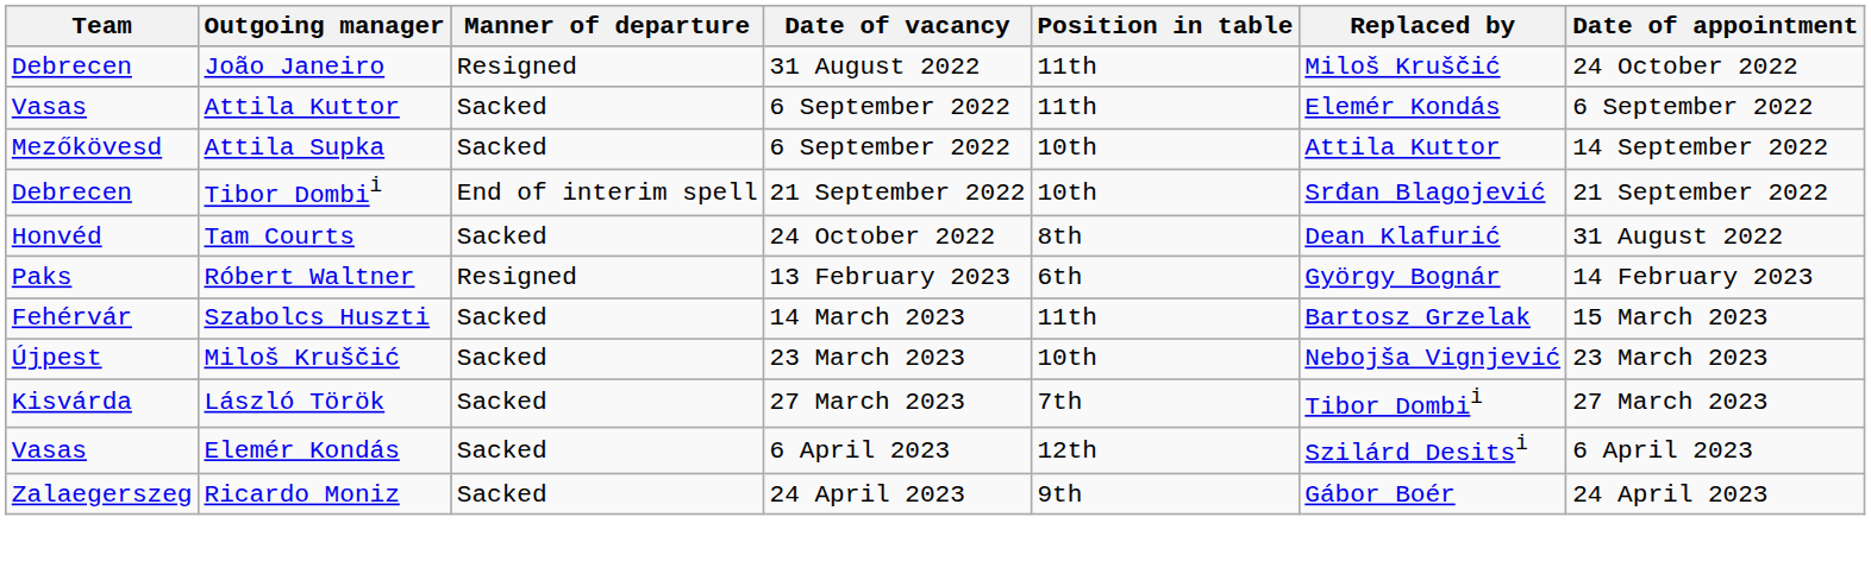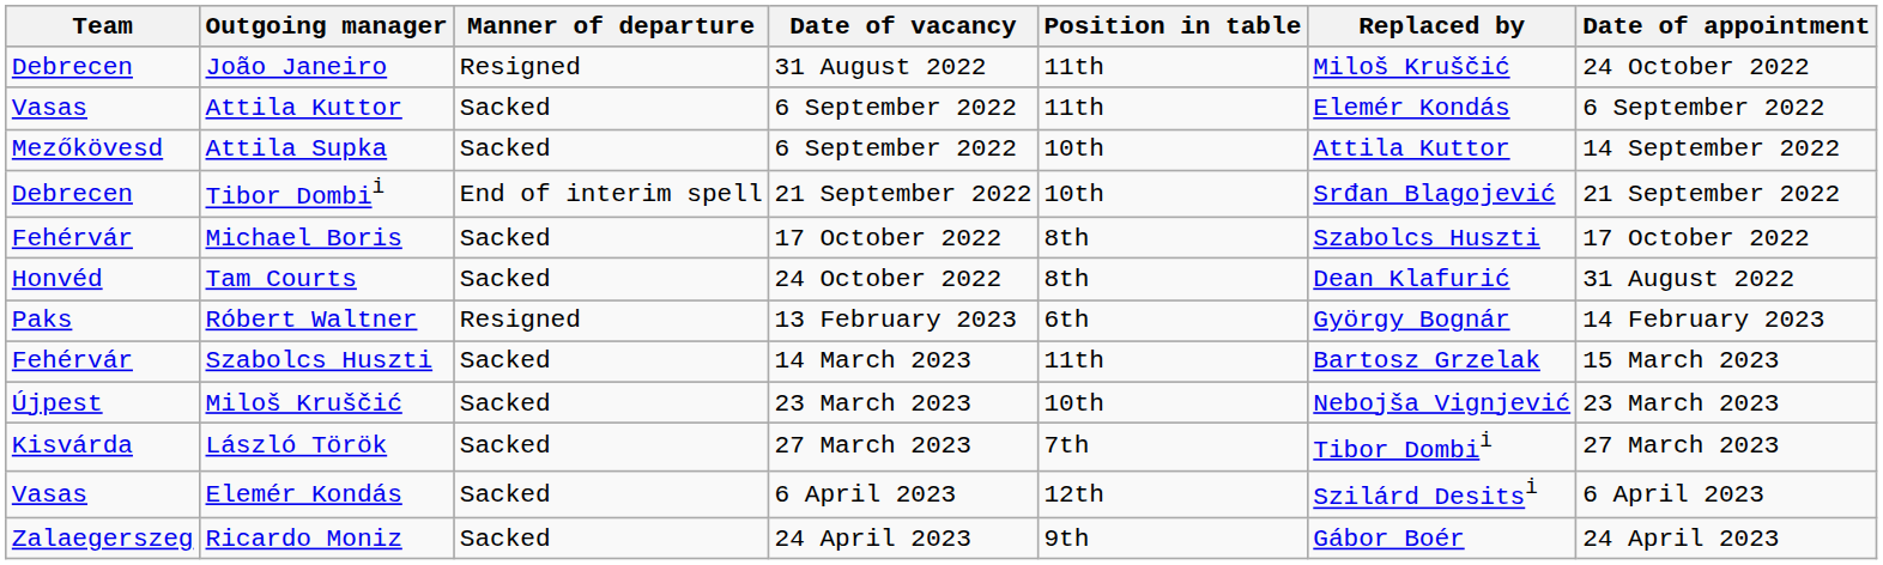 <table class="wikitable sortable">
 <tr>
 <th>Team</th>
 <th>Outgoing manager</th>
 <th>Manner of departure</th>
 <th>Date of vacancy</th>
 <th>Position in table</th>
 <th>Replaced by</th>
 <th>Date of appointment</th>
 </tr>
 <tr>
 <td align = "left"><a href='#'>Debrecen</a></td>
 <td align = "left"> <a href='#'>João Janeiro</a></td>
 <td>Resigned</td>
 <td>31 August 2022</td>
 <td>11th</td>
 <td align = "left"> <a href='#'>Miloš Kruščić</a></td>
 <td>24 October 2022</td>
 </tr>
 <tr>
 <td align = "left"><a href='#'>Vasas</a></td>
 <td align = "left"> <a href='#'>Attila Kuttor</a></td>
 <td>Sacked</td>
 <td>6 September 2022</td>
 <td>11th</td>
 <td align = "left"> <a href='#'>Elemér Kondás</a></td>
 <td>6 September 2022</td>
 </tr>
 <tr>
 <td align = "left"><a href='#'>Mezőkövesd</a></td>
 <td align = "left"> <a href='#'>Attila Supka</a></td>
 <td>Sacked</td>
 <td>6 September 2022</td>
 <td>10th</td>
 <td align = "left"> <a href='#'>Attila Kuttor</a></td>
 <td>14 September 2022</td>
 </tr>
 <tr>
 <td align = "left"><a href='#'>Debrecen</a></td>
 <td align = "left"> <a href='#'>Tibor Dombi</a><sup>i</sup></td>
 <td>End of interim spell</td>
 <td>21 September 2022</td>
 <td>10th</td>
 <td align = "left"> <a href='#'>Srđan Blagojević</a></td>
 <td>21 September 2022</td>
+</tr>
+<tr>
+<td align = "left"><a href='#'>Fehérvár</a></td>
+<td align = "left"> <a href='#'>Michael Boris</a></td>
+<td>Sacked</td>
+<td>17 October 2022</td>
+<td>8th</td>
+<td align = "left"> <a href='#'>Szabolcs Huszti</a></td>
+<td>17 October 2022</td>
 </tr>
 <tr>
 <td align = "left"><a href='#'>Honvéd</a></td>
 <td align = "left"> <a href='#'>Tam Courts</a></td>
 <td>Sacked</td>
 <td>24 October 2022</td>
 <td>8th</td>
 <td align = "left"> <a href='#'>Dean Klafurić</a></td>
 <td>31 August 2022</td>
 </tr>
 <tr>
 <td align = "left"><a href='#'>Paks</a></td>
 <td align = "left"> <a href='#'>Róbert Waltner</a></td>
 <td>Resigned</td>
 <td>13 February 2023</td>
 <td>6th</td>
 <td align = "left"> <a href='#'>György Bognár</a></td>
 <td>14 February 2023</td>
 </tr>
 <tr>
 <td align = "left"><a href='#'>Fehérvár</a></td>
 <td align = "left"> <a href='#'>Szabolcs Huszti</a></td>
 <td>Sacked</td>
 <td>14 March 2023</td>
 <td>11th</td>
 <td align = "left"> <a href='#'>Bartosz Grzelak</a></td>
 <td>15 March 2023</td>
 </tr>
 <tr>
 <td align = "left"><a href='#'>Újpest</a></td>
 <td align = "left"> <a href='#'>Miloš Kruščić</a></td>
 <td>Sacked</td>
 <td>23 March 2023</td>
 <td>10th</td>
 <td align = "left"> <a href='#'>Nebojša Vignjević</a></td>
 <td>23 March 2023</td>
 </tr>
 <tr>
 <td align = "left"><a href='#'>Kisvárda</a></td>
 <td align = "left"> <a href='#'>László Török</a></td>
 <td>Sacked</td>
 <td>27 March 2023</td>
 <td>7th</td>
 <td align = "left"> <a href='#'>Tibor Dombi</a><sup>i</sup></td>
 <td>27 March 2023</td>
 </tr>
 <tr>
 <td align = "left"><a href='#'>Vasas</a></td>
 <td align = "left"> <a href='#'>Elemér Kondás</a></td>
 <td>Sacked</td>
 <td>6 April 2023</td>
 <td>12th</td>
 <td align = "left"> <a href='#'>Szilárd Desits</a><sup>i</sup></td>
 <td>6 April 2023</td>
 </tr>
 <tr>
 <td align = "left"><a href='#'>Zalaegerszeg</a></td>
 <td align = "left"> <a href='#'>Ricardo Moniz</a></td>
 <td>Sacked</td>
 <td>24 April 2023</td>
 <td>9th</td>
 <td align = "left"> <a href='#'>Gábor Boér</a></td>
 <td>24 April 2023</td>
 </tr>
 </table>
